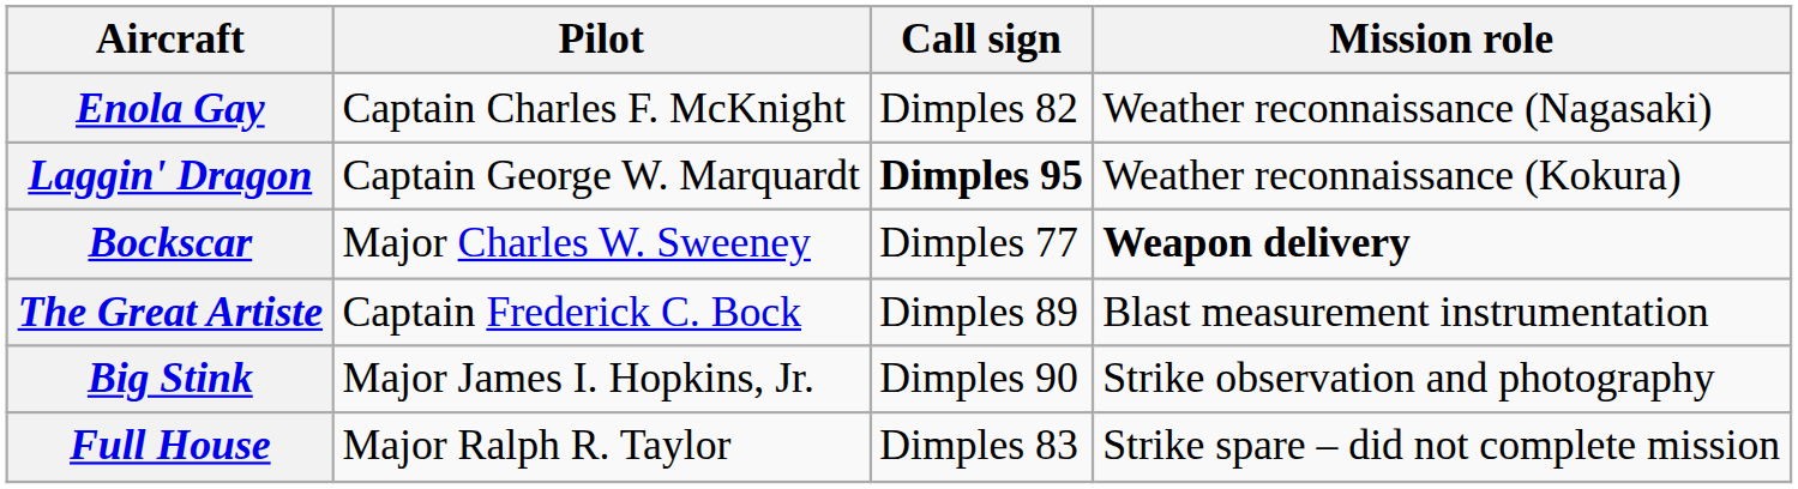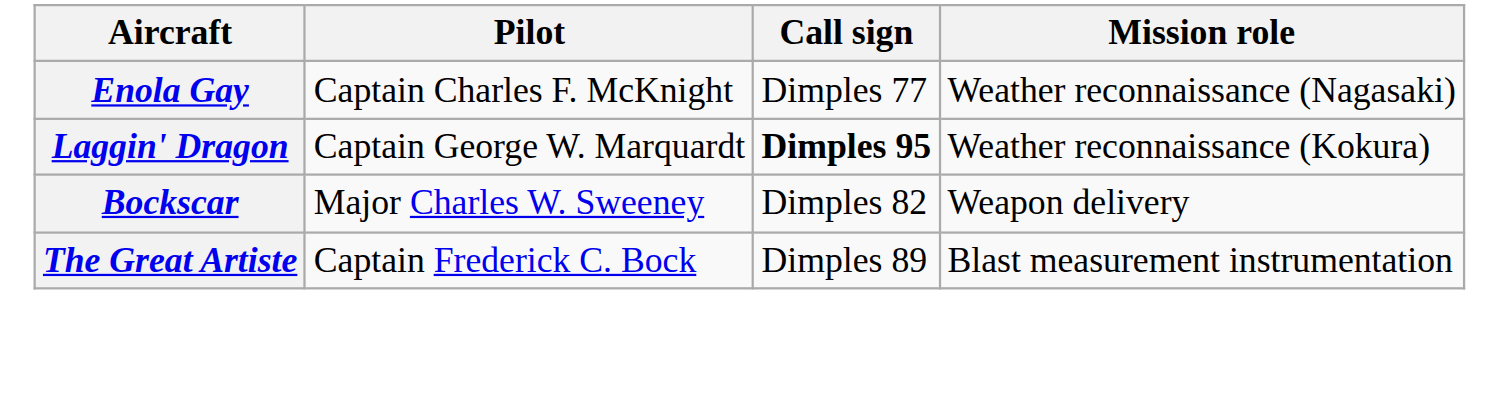 <table style="margin:auto; float:none;" class="wikitable plainrowheaders">
 <tr>
 <th style="text-align:center" scope="col">Aircraft</th>
 <th scope="col">Pilot</th>
 <th scope="col">Call sign</th>
 <th scope="col">Mission role</th>
 </tr>
 <tr>
 <th scope="row"><em><a href='#'>Enola Gay</a></em></th>
 <td>Captain Charles F. McKnight</td>
-<td>Dimples 82</td>
+<td>Dimples 77</td>
 <td>Weather reconnaissance (Nagasaki)</td>
 </tr>
 <tr>
 <th scope="row"><em><a href='#'>Laggin' Dragon</a></em></th>
 <td>Captain George W. Marquardt</td>
 <td><strong>Dimples 95</strong></td>
 <td>Weather reconnaissance (Kokura)</td>
 </tr>
 <tr>
 <th scope="row"><em><a href='#'>Bockscar</a></em></th>
 <td>Major <a href='#'>Charles W. Sweeney</a></td>
-<td>Dimples 77</td>
-<td><strong>Weapon delivery</strong></td>
+<td>Dimples 82</td>
+<td>Weapon delivery</td>
 </tr>
 <tr>
 <th scope="row"><em><a href='#'>The Great Artiste</a></em></th>
 <td>Captain <a href='#'>Frederick C. Bock</a></td>
 <td>Dimples 89</td>
 <td>Blast measurement instrumentation</td>
 </tr>
-<tr>
-<th scope="row"><em><a href='#'>Big Stink</a></em></th>
-<td>Major James I. Hopkins, Jr.</td>
-<td>Dimples 90</td>
-<td>Strike observation and photography</td>
-</tr>
-<tr>
-<th scope="row"><em><a href='#'>Full House</a></em></th>
-<td>Major Ralph R. Taylor</td>
-<td>Dimples 83</td>
-<td>Strike spare – did not complete mission</td>
-</tr>
 </table>
